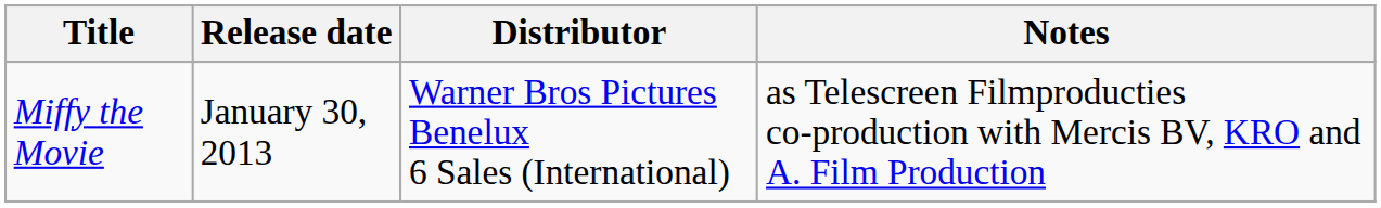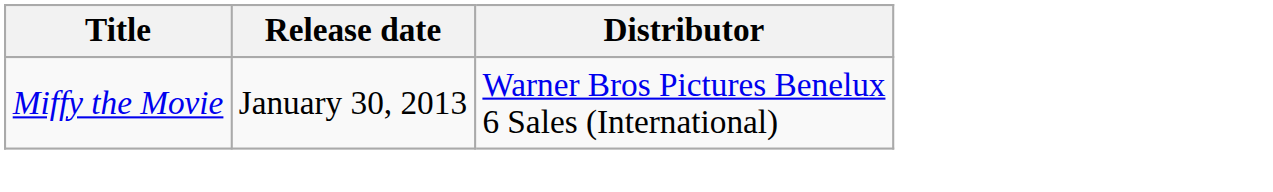 <table class="wikitable sortable">
 <tr>
 <th>Title</th>
 <th>Release date</th>
 <th>Distributor</th>
-<th>Notes</th>
 </tr>
 <tr>
 <td><em><a href='#'>Miffy the Movie</a></td>
 <td>January 30, 2013</td>
 <td><a href='#'>Warner Bros Pictures Benelux</a><br>6 Sales (International)</td>
-<td>as Telescreen Filmproducties<br>co-production with Mercis BV, <a href='#'>KRO</a> and <a href='#'>A. Film Production</a></td>
 </tr>
 </table>
